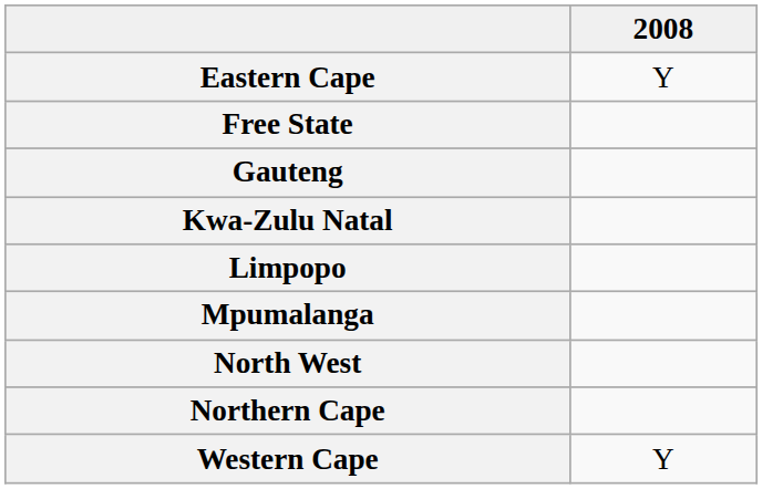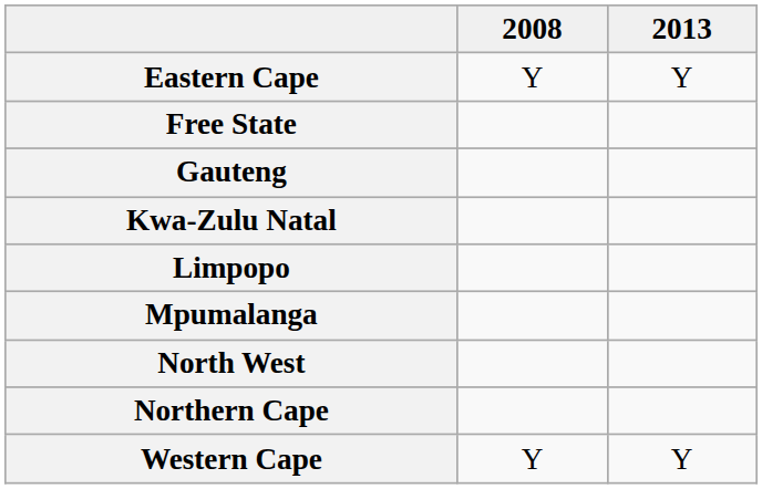 <table class="wikitable sortable" style="text-align:center; width:400px; height:150px;">
 <tr>
 <td style="text-align:center; background:#f0f0f0;"></td>
 <td style="text-align:center; background:#f0f0f0;"><strong>2008</strong></td>
+<td style="text-align:center; background:#f0f0f0;"><strong>2013</strong></td>
 </tr>
 <tr>
 <th scope="row">Eastern Cape</th>
+<td>Y</td>
 <td>Y</td>
 </tr>
 <tr>
 <th scope="row">Free State</th>
 <td></td>
+<td></td>
 </tr>
 <tr>
 <th scope="row">Gauteng</th>
+<td></td>
 <td></td>
 </tr>
 <tr>
 <th scope="row">Kwa-Zulu Natal</th>
 <td></td>
+<td></td>
 </tr>
 <tr>
 <th scope="row">Limpopo</th>
+<td></td>
 <td></td>
 </tr>
 <tr>
 <th scope="row">Mpumalanga</th>
 <td></td>
+<td></td>
 </tr>
 <tr>
 <th scope="row">North West</th>
+<td></td>
 <td></td>
 </tr>
 <tr>
 <th scope="row">Northern Cape</th>
 <td></td>
+<td></td>
 </tr>
 <tr>
 <th scope="row">Western Cape</th>
 <td>Y</td>
+<td>Y</td>
 </tr>
 </table>
